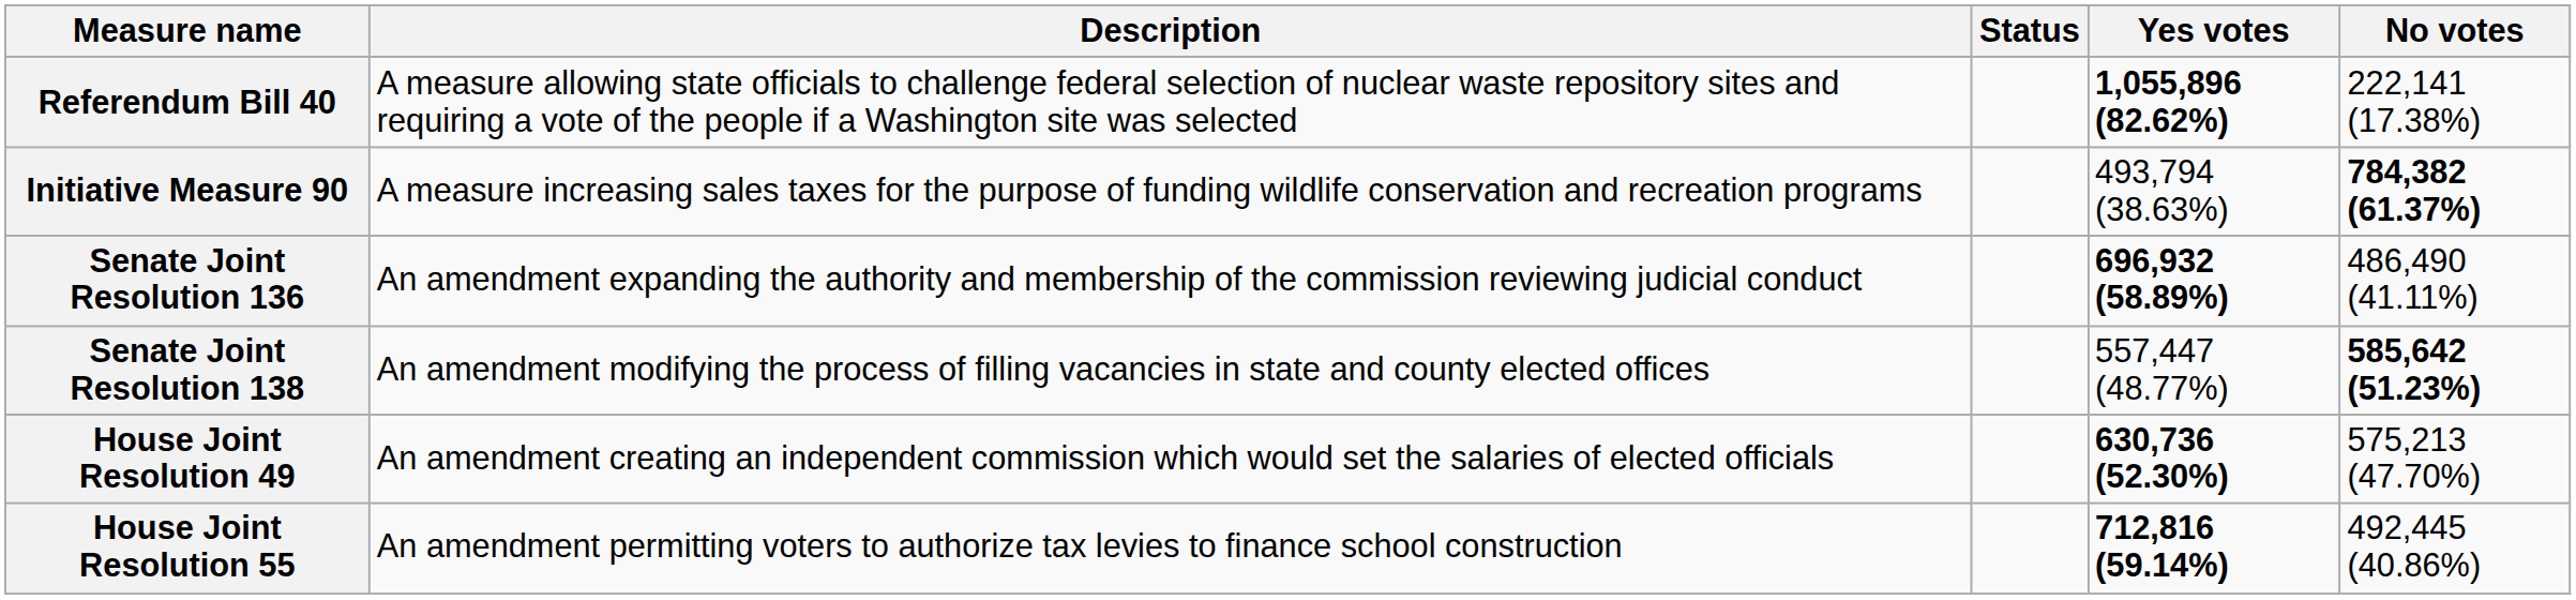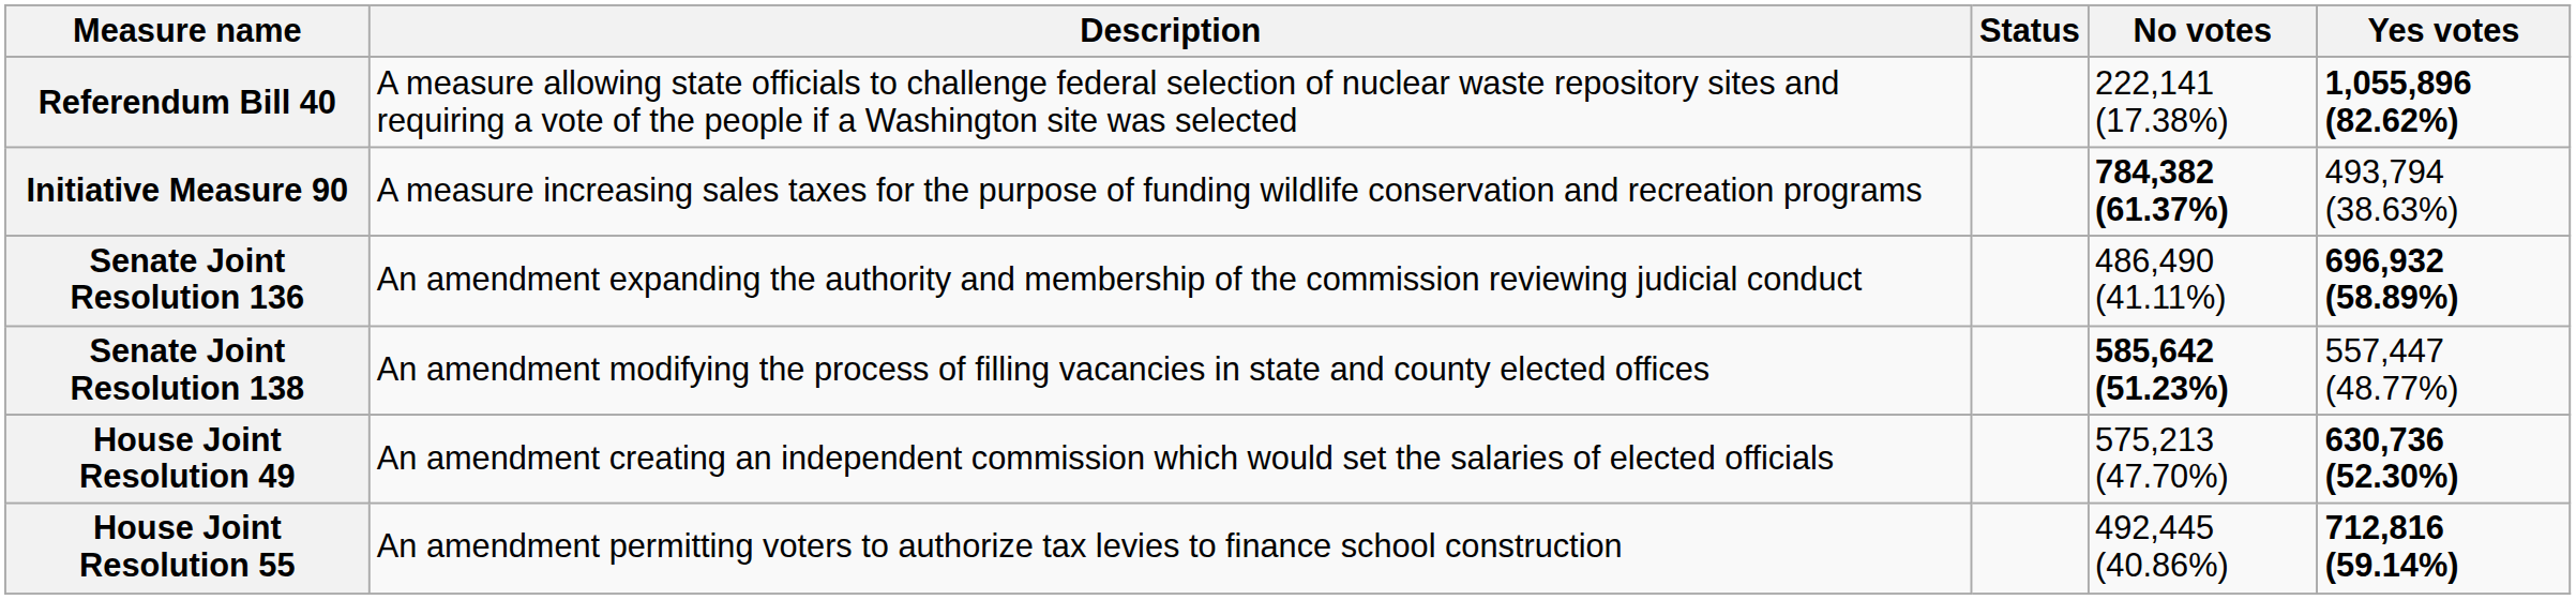 <table class="wikitable sortable plainrowheaders">
 <tr>
 <th scope=col>Measure name</th>
 <th scope=col class=unsortable>Description</th>
 <th scope=col>Status</th>
+<th scope=col>No votes</th>
 <th scope=col>Yes votes</th>
-<th scope=col>No votes</th>
 </tr>
 <tr>
 <th scope=row>Referendum Bill 40</th>
 <td>A measure allowing state officials to challenge federal selection of nuclear waste repository sites and requiring a vote of the people if a Washington site was selected</td>
 <td></td>
+<td>222,141 (17.38%)</td>
 <td><strong>1,055,896 (82.62%)</strong></td>
-<td>222,141 (17.38%)</td>
 </tr>
 <tr>
 <th scope=row>Initiative Measure 90</th>
 <td>A measure increasing sales taxes for the purpose of funding wildlife conservation and recreation programs</td>
 <td></td>
+<td><strong>784,382 (61.37%)</strong></td>
 <td>493,794 (38.63%)</td>
-<td><strong>784,382 (61.37%)</strong></td>
 </tr>
 <tr>
 <th scope=row>Senate Joint Resolution 136</th>
 <td>An amendment expanding the authority and membership of the commission reviewing judicial conduct</td>
 <td></td>
+<td>486,490 (41.11%)</td>
 <td><strong>696,932 (58.89%)</strong></td>
-<td>486,490 (41.11%)</td>
 </tr>
 <tr>
 <th scope=row>Senate Joint Resolution 138</th>
 <td>An amendment modifying the process of filling vacancies in state and county elected offices</td>
 <td></td>
+<td><strong>585,642 (51.23%)</strong></td>
 <td>557,447 (48.77%)</td>
-<td><strong>585,642 (51.23%)</strong></td>
 </tr>
 <tr>
 <th scope=row>House Joint Resolution 49</th>
 <td>An amendment creating an independent commission which would set the salaries of elected officials</td>
 <td></td>
+<td>575,213 (47.70%)</td>
 <td><strong>630,736 (52.30%)</strong></td>
-<td>575,213 (47.70%)</td>
 </tr>
 <tr>
 <th scope=row>House Joint Resolution 55</th>
 <td>An amendment permitting voters to authorize tax levies to finance school construction</td>
 <td></td>
+<td>492,445 (40.86%)</td>
 <td><strong>712,816 (59.14%)</strong></td>
-<td>492,445 (40.86%)</td>
 </tr>
 </table>
